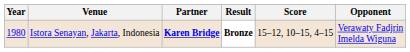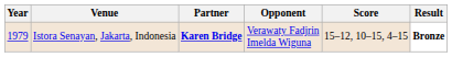 <table class="sortable wikitable" style="font-size: 90%;">
 <tr>
 <th>Year</th>
 <th>Venue</th>
 <th>Partner</th>
+<th>Opponent</th>
+<th>Score</th>
 <th>Result</th>
-<th>Score</th>
-<th>Opponent</th>
 </tr>
 <tr style="background:#F3E6D7">
-<td align="center"><a href='#'>1980</a></td>
+<td align="center"><a href='#'>1979</a></td>
 <td align="left"><a href='#'>Istora Senayan</a>, <a href='#'>Jakarta</a>, Indonesia</td>
 <td align="left"><strong> <a href='#'>Karen Bridge</a></strong></td>
+<td align="left"> <a href='#'>Verawaty Fadjrin</a><br> <a href='#'>Imelda Wiguna</a></td>
+<td align="left">15–12, 10–15, 4–15</td>
 <td style="text-align:left; background: white"> <strong>Bronze</strong></td>
-<td align="left">15–12, 10–15, 4–15</td>
-<td align="left"> <a href='#'>Verawaty Fadjrin</a><br> <a href='#'>Imelda Wiguna</a></td>
 </tr>
 </table>
